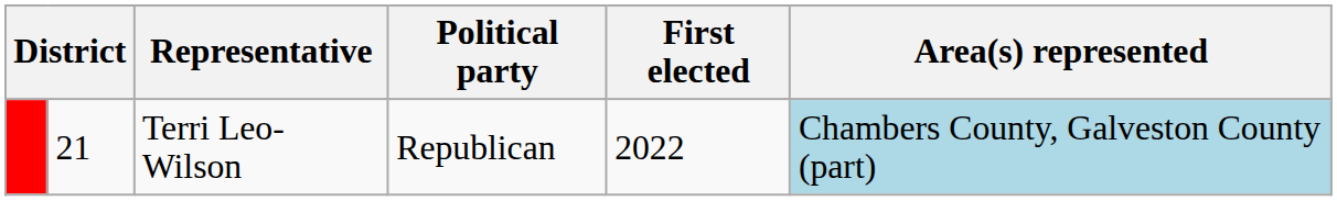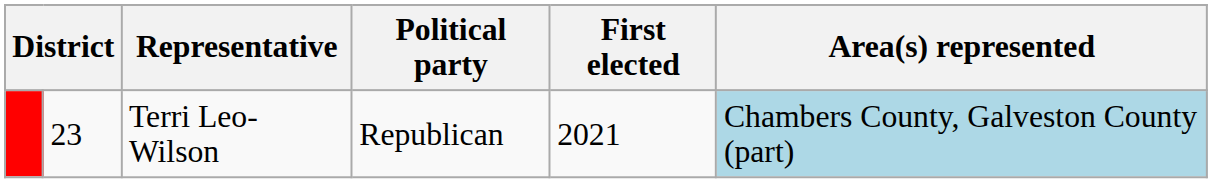 <table class="wikitable">
 <tr>
 <th colspan="2">District</th>
 <th>Representative</th>
 <th>Political party</th>
 <th>First elected</th>
 <th>Area(s) represented</th>
 </tr>
 <tr>
 <td bgcolor="red"> </td>
-<td>21</td>
+<td>23</td>
 <td>Terri Leo-Wilson</td>
 <td>Republican</td>
-<td>2022</td>
+<td>2021</td>
 <td style="background: lightblue;">Chambers County, Galveston County (part)</td>
 </tr>
 </table>
